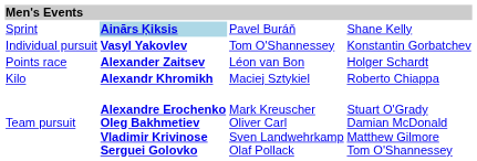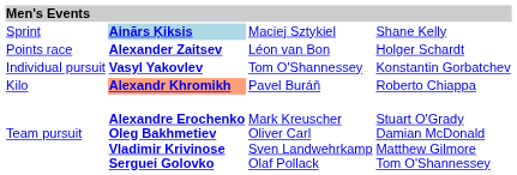 <table>
 <tr bgcolor="#cccccc">
 <td colspan=4><strong>Men's Events</strong></td>
 </tr>
 <tr>
 <td><a href='#'>Sprint</a> <br></td>
 <td style="background: lightblue;"><strong><a href='#'>Ainārs Ķiksis</a><br><small></small></strong></td>
-<td><a href='#'>Pavel Buráň</a><br><small></small></td>
+<td><a href='#'>Maciej Sztykiel</a><br><small></small></td>
 <td><a href='#'>Shane Kelly</a><br><small></small></td>
+</tr>
+<tr>
+<td><a href='#'>Points race</a> <br></td>
+<td><strong><a href='#'>Alexander Zaitsev</a><br><small></small></strong></td>
+<td><a href='#'>Léon van Bon</a><br><small></small></td>
+<td><a href='#'>Holger Schardt</a><br><small></small></td>
 </tr>
 <tr>
 <td><a href='#'>Individual pursuit</a> <br></td>
 <td><strong><a href='#'>Vasyl Yakovlev</a><br><small></small></strong></td>
 <td><a href='#'>Tom O'Shannessey</a><br><small></small></td>
 <td><a href='#'>Konstantin Gorbatchev</a><br><small></small></td>
 </tr>
 <tr>
-<td><a href='#'>Points race</a> <br></td>
-<td><strong><a href='#'>Alexander Zaitsev</a><br><small></small></strong></td>
-<td><a href='#'>Léon van Bon</a><br><small></small></td>
-<td><a href='#'>Holger Schardt</a><br><small></small></td>
-</tr>
-<tr>
 <td><a href='#'>Kilo</a> <br></td>
-<td><strong><a href='#'>Alexandr Khromikh</a><br><small></small></strong></td>
-<td><a href='#'>Maciej Sztykiel</a><br><small></small></td>
+<td style="background: lightsalmon;"><strong><a href='#'>Alexandr Khromikh</a><br><small></small></strong></td>
+<td><a href='#'>Pavel Buráň</a><br><small></small></td>
 <td><a href='#'>Roberto Chiappa</a><br><small></small></td>
 </tr>
 <tr>
 <td><a href='#'>Team pursuit</a> <br></td>
 <td><strong><br><a href='#'>Alexandre Erochenko</a><br><a href='#'>Oleg Bakhmetiev</a><br><a href='#'>Vladimir Krivinose</a><br><a href='#'>Serguei Golovko</a></strong></td>
 <td><br><a href='#'>Mark Kreuscher</a><br><a href='#'>Oliver Carl</a><br><a href='#'>Sven Landwehrkamp</a><br><a href='#'>Olaf Pollack</a></td>
 <td><br><a href='#'>Stuart O'Grady</a><br><a href='#'>Damian McDonald</a><br><a href='#'>Matthew Gilmore</a><br><a href='#'>Tom O'Shannessey</a></td>
 </tr>
 </table>
